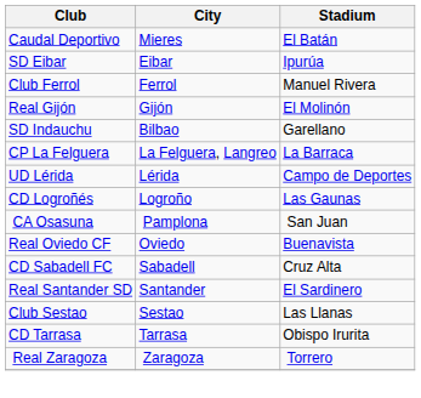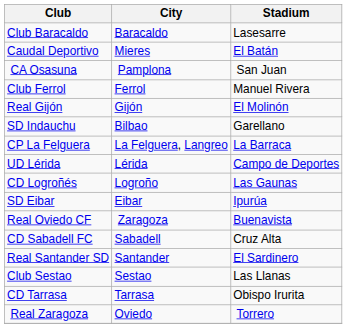 <table class="wikitable sortable" style="text-align: left;">
 <tr>
 <th>Club</th>
 <th>City</th>
 <th>Stadium</th>
 </tr>
 <tr>
+<td><a href='#'>Club Baracaldo</a></td>
+<td><a href='#'>Baracaldo</a></td>
+<td>Lasesarre</td>
+</tr>
+<tr>
 <td><a href='#'>Caudal Deportivo</a></td>
 <td><a href='#'>Mieres</a></td>
 <td><a href='#'>El Batán</a></td>
 </tr>
 <tr>
-<td><a href='#'>SD Eibar</a></td>
-<td><a href='#'>Eibar</a></td>
-<td><a href='#'>Ipurúa</a></td>
+<td> <a href='#'>CA Osasuna</a></td>
+<td> <a href='#'>Pamplona</a></td>
+<td> San Juan</td>
 </tr>
 <tr>
 <td><a href='#'>Club Ferrol</a></td>
 <td><a href='#'>Ferrol</a></td>
 <td>Manuel Rivera</td>
 </tr>
 <tr>
 <td><a href='#'>Real Gijón</a></td>
 <td><a href='#'>Gijón</a></td>
 <td><a href='#'>El Molinón</a></td>
 </tr>
 <tr>
 <td><a href='#'>SD Indauchu</a></td>
 <td><a href='#'>Bilbao</a></td>
 <td>Garellano</td>
 </tr>
 <tr>
 <td><a href='#'>CP La Felguera</a></td>
 <td><a href='#'>La Felguera</a>, <a href='#'>Langreo</a></td>
 <td><a href='#'>La Barraca</a></td>
 </tr>
 <tr>
 <td><a href='#'>UD Lérida</a></td>
 <td><a href='#'>Lérida</a></td>
 <td><a href='#'>Campo de Deportes</a></td>
 </tr>
 <tr>
 <td><a href='#'>CD Logroñés</a></td>
 <td><a href='#'>Logroño</a></td>
 <td><a href='#'>Las Gaunas</a></td>
 </tr>
 <tr>
-<td> <a href='#'>CA Osasuna</a></td>
-<td> <a href='#'>Pamplona</a></td>
-<td> San Juan</td>
+<td><a href='#'>SD Eibar</a></td>
+<td><a href='#'>Eibar</a></td>
+<td><a href='#'>Ipurúa</a></td>
 </tr>
 <tr>
 <td><a href='#'>Real Oviedo CF</a></td>
-<td><a href='#'>Oviedo</a></td>
+<td> <a href='#'>Zaragoza</a></td>
 <td><a href='#'>Buenavista</a></td>
 </tr>
 <tr>
 <td><a href='#'>CD Sabadell FC</a></td>
 <td><a href='#'>Sabadell</a></td>
 <td>Cruz Alta</td>
 </tr>
 <tr>
 <td><a href='#'>Real Santander SD</a></td>
 <td><a href='#'>Santander</a></td>
 <td><a href='#'>El Sardinero</a></td>
 </tr>
 <tr>
 <td><a href='#'>Club Sestao</a></td>
 <td><a href='#'>Sestao</a></td>
 <td>Las Llanas</td>
 </tr>
 <tr>
 <td><a href='#'>CD Tarrasa</a></td>
 <td><a href='#'>Tarrasa</a></td>
 <td>Obispo Irurita</td>
 </tr>
 <tr>
 <td> <a href='#'>Real Zaragoza</a></td>
-<td> <a href='#'>Zaragoza</a></td>
+<td><a href='#'>Oviedo</a></td>
 <td> <a href='#'>Torrero</a></td>
 </tr>
 <tr>
 </tr>
 </table>
